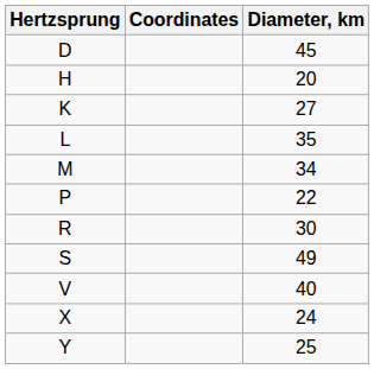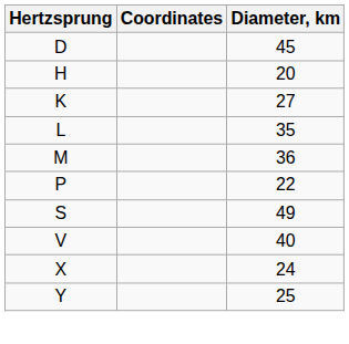 <table class="wikitable sortable" style="text-align:center">
 <tr>
 <th>Hertzsprung</th>
 <th class="unsortable">Coordinates</th>
 <th>Diameter, km</th>
 </tr>
 <tr>
 <td>D</td>
 <td></td>
 <td>45</td>
 </tr>
 <tr>
 <td>H</td>
 <td></td>
 <td>20</td>
 </tr>
 <tr>
 <td>K</td>
 <td></td>
 <td>27</td>
 </tr>
 <tr>
 <td>L</td>
 <td></td>
 <td>35</td>
 </tr>
 <tr>
 <td>M</td>
 <td></td>
-<td>34</td>
+<td>36</td>
 </tr>
 <tr>
 <td>P</td>
 <td></td>
 <td>22</td>
-</tr>
-<tr>
-<td>R</td>
-<td></td>
-<td>30</td>
 </tr>
 <tr>
 <td>S</td>
 <td></td>
 <td>49</td>
 </tr>
 <tr>
 <td>V</td>
 <td></td>
 <td>40</td>
 </tr>
 <tr>
 <td>X</td>
 <td></td>
 <td>24</td>
 </tr>
 <tr>
 <td>Y</td>
 <td></td>
 <td>25</td>
 </tr>
 </table>
